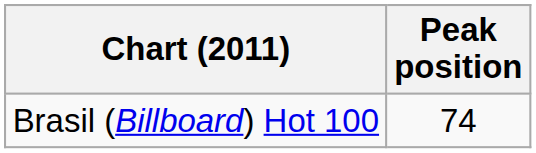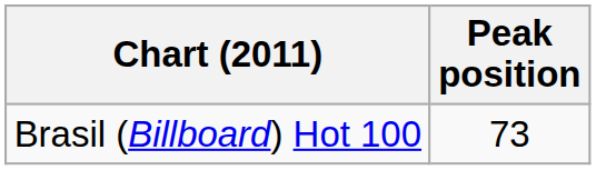 <table class="wikitable sortable">
 <tr>
 <th scope="col">Chart (2011)</th>
 <th scope="col">Peak<br>position</th>
 </tr>
 <tr>
 <td>Brasil (<em><a href='#'>Billboard</a></em>) <a href='#'>Hot 100</a></td>
-<td align="center">74</td>
+<td align="center">73</td>
 </tr>
 </table>
